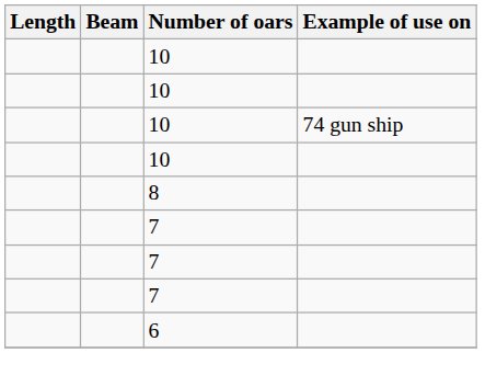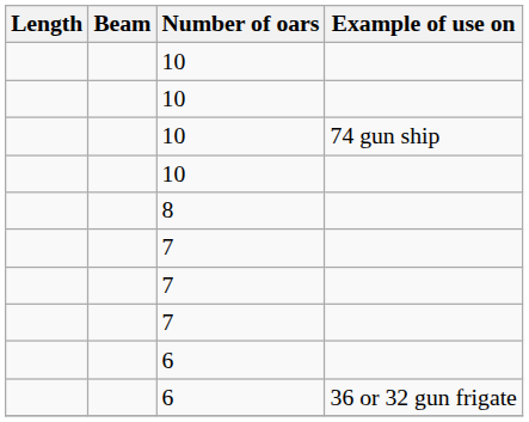 <table class="wikitable plainrowheaders">
 <tr>
 <th scope="col">Length</th>
 <th scope="col">Beam</th>
 <th scope="col">Number of oars</th>
 <th scope="col">Example of use on</th>
 </tr>
 <tr>
 <td></td>
 <td></td>
 <td>10</td>
 <td></td>
 </tr>
 <tr>
 <td></td>
 <td></td>
 <td>10</td>
 <td></td>
 </tr>
 <tr>
 <td></td>
 <td></td>
 <td>10</td>
 <td>74 gun ship</td>
 </tr>
 <tr>
 <td></td>
 <td></td>
 <td>10</td>
 <td></td>
 </tr>
 <tr>
 <td></td>
 <td></td>
 <td>8</td>
 <td></td>
 </tr>
 <tr>
 <td></td>
 <td></td>
 <td>7</td>
 <td></td>
 </tr>
 <tr>
 <td></td>
 <td></td>
 <td>7</td>
 <td></td>
 </tr>
 <tr>
 <td></td>
 <td></td>
 <td>7</td>
 <td></td>
 </tr>
 <tr>
 <td></td>
 <td></td>
 <td>6</td>
 <td></td>
 </tr>
 <tr>
+<td></td>
+<td></td>
+<td>6</td>
+<td>36 or 32 gun frigate</td>
+</tr>
+<tr>
 </tr>
 </table>
